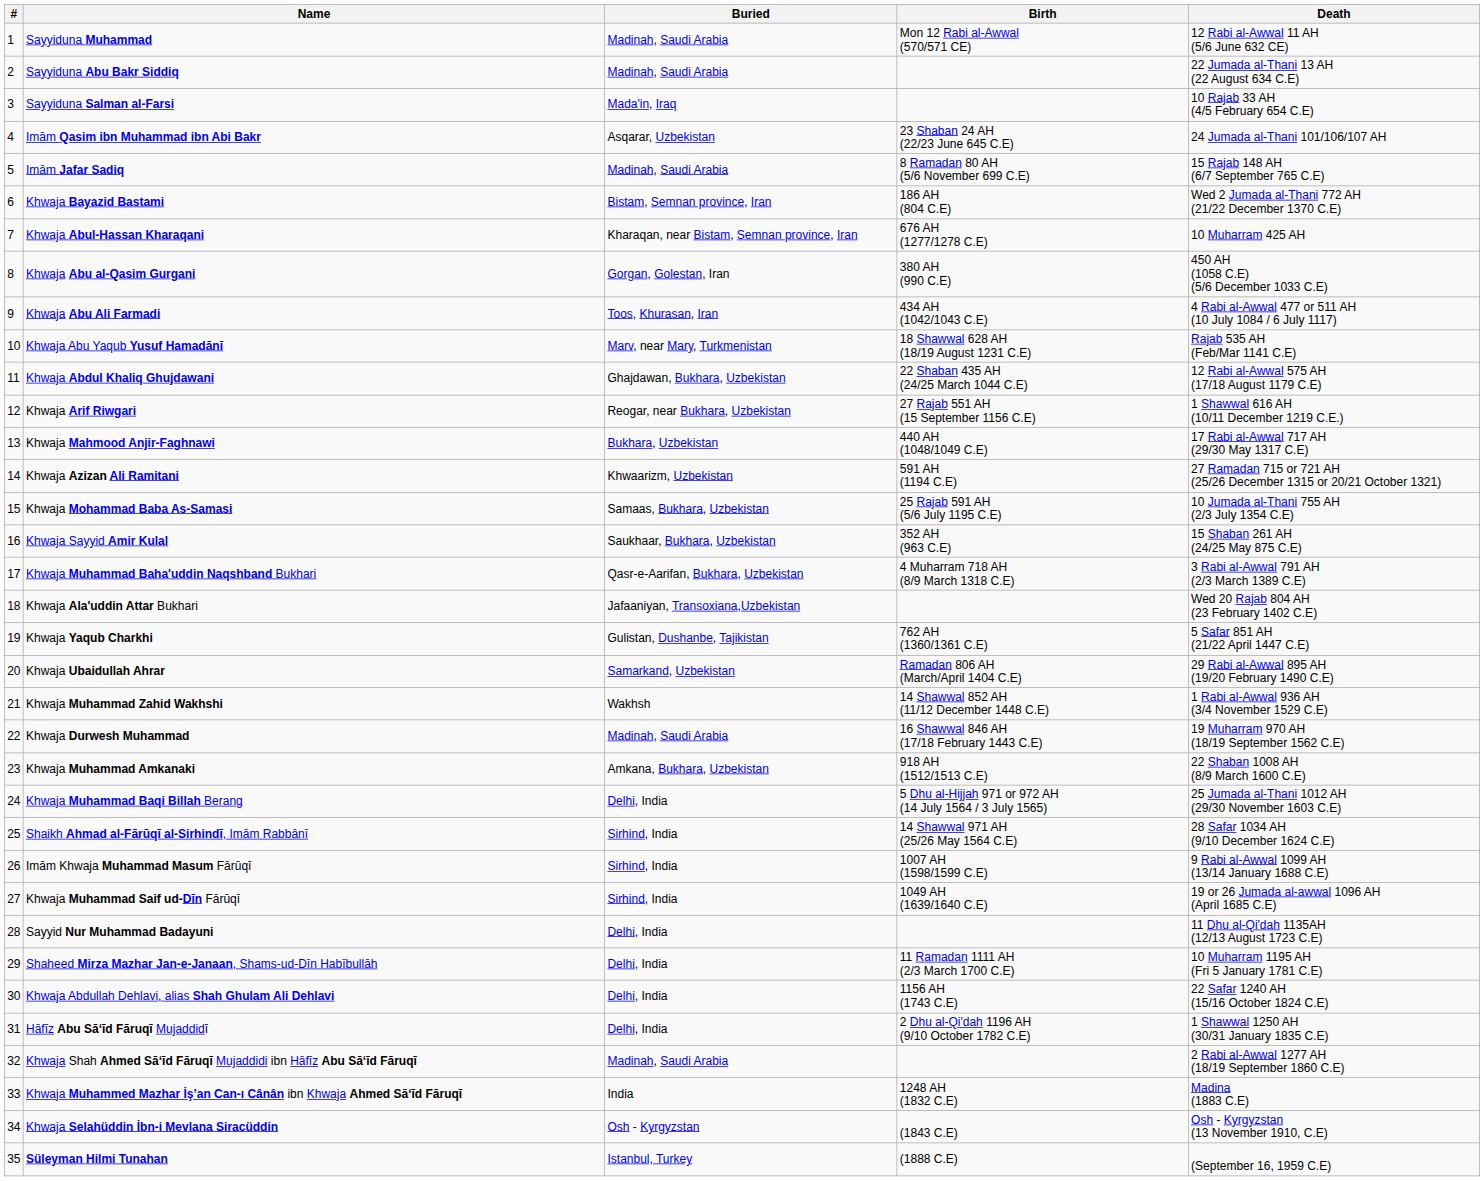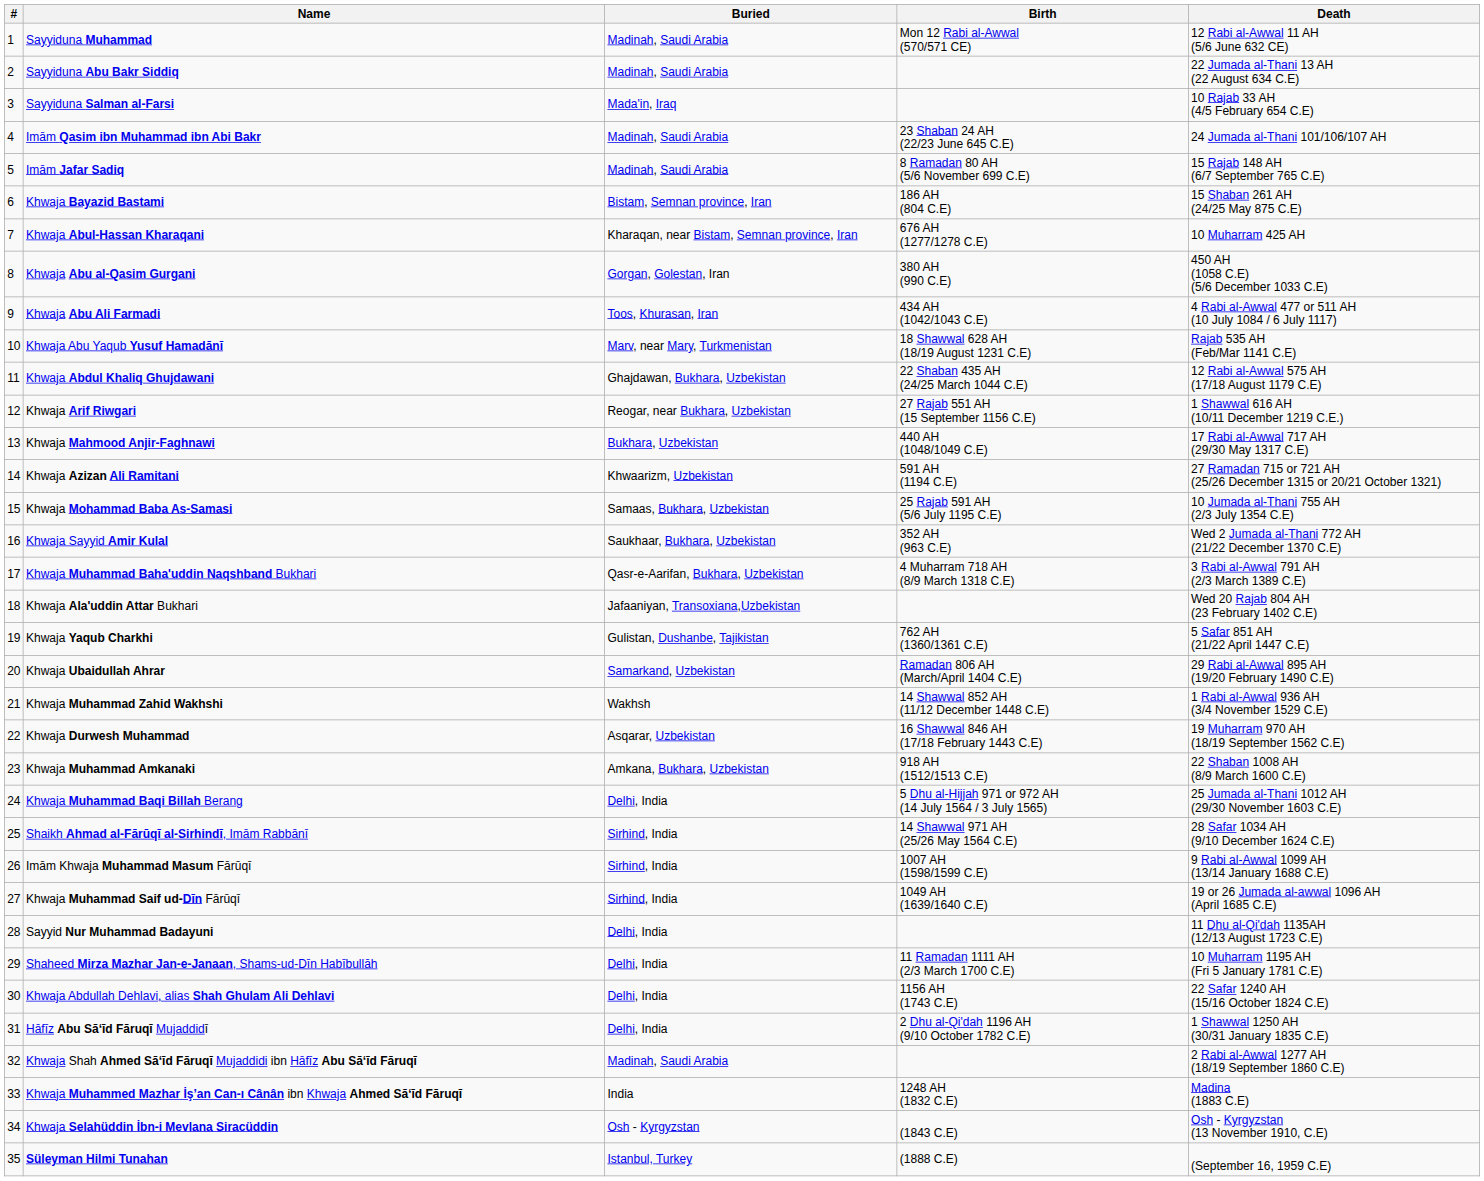 <table class="wikitable">
 <tr>
 <th>#</th>
 <th width="40%">Name</th>
 <th width="20%">Buried</th>
 <th width="20%">Birth</th>
 <th width="20%">Death</th>
 </tr>
 <tr>
 <td>1</td>
 <td><a href='#'>Sayyiduna <strong>Muhammad</strong></a></td>
 <td><a href='#'>Madinah</a>, <a href='#'>Saudi Arabia</a></td>
 <td>Mon 12 <a href='#'>Rabi al-Awwal</a><br>(570/571 CE)</td>
 <td>12 <a href='#'>Rabi al-Awwal</a> 11 AH<br>(5/6 June 632 CE)</td>
 </tr>
 <tr>
 <td>2</td>
 <td><a href='#'>Sayyiduna <strong>Abu Bakr Siddiq</strong></a></td>
 <td><a href='#'>Madinah</a>, <a href='#'>Saudi Arabia</a></td>
 <td></td>
 <td>22 <a href='#'>Jumada al-Thani</a> 13 AH<br>(22 August 634 C.E)</td>
 </tr>
 <tr>
 <td>3</td>
 <td><a href='#'>Sayyiduna <strong>Salman al-Farsi</strong></a></td>
 <td><a href='#'>Mada'in</a>, <a href='#'>Iraq</a></td>
 <td></td>
 <td>10 <a href='#'>Rajab</a> 33 AH<br>(4/5 February 654 C.E)</td>
 </tr>
 <tr>
 <td>4</td>
 <td><a href='#'>Imām <strong>Qasim ibn Muhammad ibn Abi Bakr</strong></a></td>
-<td>Asqarar, <a href='#'>Uzbekistan</a></td>
+<td><a href='#'>Madinah</a>, <a href='#'>Saudi Arabia</a></td>
 <td>23 <a href='#'>Shaban</a> 24 AH<br>(22/23 June 645 C.E)</td>
 <td>24 <a href='#'>Jumada al-Thani</a> 101/106/107 AH</td>
 </tr>
 <tr>
 <td>5</td>
 <td><a href='#'>Imām <strong>Jafar Sadiq</strong></a></td>
 <td><a href='#'>Madinah</a>, <a href='#'>Saudi Arabia</a></td>
 <td>8 <a href='#'>Ramadan</a> 80 AH<br>(5/6 November 699 C.E)</td>
 <td>15 <a href='#'>Rajab</a> 148 AH<br>(6/7 September 765 C.E)</td>
 </tr>
 <tr>
 <td>6</td>
 <td><a href='#'>Khwaja <strong>Bayazid Bastami</strong></a></td>
 <td><a href='#'>Bistam</a>, <a href='#'>Semnan province</a>, <a href='#'>Iran</a></td>
 <td>186 AH<br>(804 C.E)</td>
-<td>Wed 2 <a href='#'>Jumada al-Thani</a> 772 AH<br>(21/22 December 1370 C.E)</td>
+<td>15 <a href='#'>Shaban</a> 261 AH<br>(24/25 May 875 C.E)</td>
 </tr>
 <tr>
 <td>7</td>
 <td><a href='#'>Khwaja <strong>Abul-Hassan Kharaqani</strong></a></td>
 <td>Kharaqan, near <a href='#'>Bistam</a>, <a href='#'>Semnan province</a>, <a href='#'>Iran</a></td>
 <td>676 AH<br>(1277/1278 C.E)</td>
 <td>10 <a href='#'>Muharram</a> 425 AH</td>
 </tr>
 <tr>
 <td>8</td>
 <td><a href='#'>Khwaja</a> <strong><a href='#'>Abu al-Qasim Gurgani</a></strong></td>
 <td><a href='#'>Gorgan</a>, <a href='#'>Golestan</a>, Iran</td>
 <td>380 AH<br>(990 C.E)</td>
 <td>450 AH<br>(1058 C.E)<br>(5/6 December 1033 C.E)</td>
 </tr>
 <tr>
 <td>9</td>
 <td><a href='#'>Khwaja</a> <strong><a href='#'>Abu Ali Farmadi</a></strong></td>
 <td><a href='#'>Toos</a>, <a href='#'>Khurasan</a>, <a href='#'>Iran</a></td>
 <td>434 AH<br>(1042/1043 C.E)</td>
 <td>4 <a href='#'>Rabi al-Awwal</a> 477 or 511 AH<br>(10 July 1084 / 6 July 1117)</td>
 </tr>
 <tr>
 <td>10</td>
 <td><a href='#'>Khwaja Abu Yaqub <strong>Yusuf Hamadānī</strong></a></td>
 <td><a href='#'>Marv</a>, near <a href='#'>Mary</a>, <a href='#'>Turkmenistan</a></td>
 <td>18 <a href='#'>Shawwal</a> 628 AH<br>(18/19 August 1231 C.E)</td>
 <td><a href='#'>Rajab</a> 535 AH<br>(Feb/Mar 1141 C.E)</td>
 </tr>
 <tr>
 <td>11</td>
 <td><a href='#'>Khwaja <strong>Abdul Khaliq Ghujdawani</strong></a></td>
 <td>Ghajdawan, <a href='#'>Bukhara</a>, <a href='#'>Uzbekistan</a></td>
 <td>22 <a href='#'>Shaban</a> 435 AH<br>(24/25 March 1044 C.E)</td>
 <td>12 <a href='#'>Rabi al-Awwal</a> 575 AH<br>(17/18 August 1179 C.E)</td>
 </tr>
 <tr>
 <td>12</td>
 <td>Khwaja <strong><a href='#'>Arif Riwgari</a></strong></td>
 <td>Reogar, near <a href='#'>Bukhara</a>, <a href='#'>Uzbekistan</a></td>
 <td>27 <a href='#'>Rajab</a> 551 AH<br>(15 September 1156 C.E)</td>
 <td>1 <a href='#'>Shawwal</a> 616 AH<br>(10/11 December 1219 C.E.)</td>
 </tr>
 <tr>
 <td>13</td>
 <td>Khwaja <strong><a href='#'>Mahmood Anjir-Faghnawi</a></strong></td>
 <td><a href='#'>Bukhara</a>, <a href='#'>Uzbekistan</a></td>
 <td>440 AH<br>(1048/1049 C.E)</td>
 <td>17 <a href='#'>Rabi al-Awwal</a> 717 AH<br>(29/30 May 1317 C.E)</td>
 </tr>
 <tr>
 <td>14</td>
 <td>Khwaja <strong>Azizan <a href='#'>Ali Ramitani</a></strong></td>
 <td>Khwaarizm, <a href='#'>Uzbekistan</a></td>
 <td>591 AH<br>(1194 C.E)</td>
 <td>27 <a href='#'>Ramadan</a> 715 or 721 AH<br>(25/26 December 1315 or 20/21 October 1321)</td>
 </tr>
 <tr>
 <td>15</td>
 <td>Khwaja <strong><a href='#'>Mohammad Baba As-Samasi</a></strong></td>
 <td>Samaas, <a href='#'>Bukhara</a>, <a href='#'>Uzbekistan</a></td>
 <td>25 <a href='#'>Rajab</a> 591 AH<br>(5/6 July 1195 C.E)</td>
 <td>10 <a href='#'>Jumada al-Thani</a> 755 AH<br>(2/3 July 1354 C.E)</td>
 </tr>
 <tr>
 <td>16</td>
 <td><a href='#'>Khwaja Sayyid <strong>Amir Kulal</strong></a></td>
 <td>Saukhaar, <a href='#'>Bukhara</a>, <a href='#'>Uzbekistan</a></td>
 <td>352 AH<br>(963 C.E)</td>
-<td>15 <a href='#'>Shaban</a> 261 AH<br>(24/25 May 875 C.E)</td>
+<td>Wed 2 <a href='#'>Jumada al-Thani</a> 772 AH<br>(21/22 December 1370 C.E)</td>
 </tr>
 <tr>
 <td>17</td>
 <td><a href='#'>Khwaja <strong>Muhammad Baha'uddin Naqshband</strong> Bukhari</a></td>
 <td>Qasr-e-Aarifan, <a href='#'>Bukhara</a>, <a href='#'>Uzbekistan</a></td>
 <td>4 Muharram 718 AH<br>(8/9 March 1318 C.E)</td>
 <td>3 <a href='#'>Rabi al-Awwal</a> 791 AH<br>(2/3 March 1389 C.E)</td>
 </tr>
 <tr>
 <td>18</td>
 <td>Khwaja <strong>Ala'uddin Attar</strong> Bukhari</td>
 <td>Jafaaniyan, <a href='#'>Transoxiana</a>,<a href='#'>Uzbekistan</a></td>
 <td></td>
 <td>Wed 20 <a href='#'>Rajab</a> 804 AH<br>(23 February 1402 C.E)</td>
 </tr>
 <tr>
 <td>19</td>
 <td>Khwaja <strong>Yaqub Charkhi</strong></td>
 <td>Gulistan, <a href='#'>Dushanbe</a>, <a href='#'>Tajikistan</a></td>
 <td>762 AH<br>(1360/1361 C.E)</td>
 <td>5 <a href='#'>Safar</a> 851 AH<br>(21/22 April 1447 C.E)</td>
 </tr>
 <tr>
 <td>20</td>
 <td>Khwaja <strong>Ubaidullah Ahrar</strong></td>
 <td><a href='#'>Samarkand</a>, <a href='#'>Uzbekistan</a></td>
 <td><a href='#'>Ramadan</a> 806 AH<br>(March/April 1404 C.E)</td>
 <td>29 <a href='#'>Rabi al-Awwal</a> 895 AH<br>(19/20 February 1490 C.E)</td>
 </tr>
 <tr>
 <td>21</td>
 <td>Khwaja <strong>Muhammad Zahid Wakhshi</strong></td>
 <td>Wakhsh</td>
 <td>14 <a href='#'>Shawwal</a> 852 AH<br>(11/12 December 1448 C.E)</td>
 <td>1 <a href='#'>Rabi al-Awwal</a> 936 AH<br>(3/4 November 1529 C.E)</td>
 </tr>
 <tr>
 <td>22</td>
 <td>Khwaja <strong>Durwesh Muhammad</strong></td>
-<td><a href='#'>Madinah</a>, <a href='#'>Saudi Arabia</a></td>
+<td>Asqarar, <a href='#'>Uzbekistan</a></td>
 <td>16 <a href='#'>Shawwal</a> 846 AH<br>(17/18 February 1443 C.E)</td>
 <td>19 <a href='#'>Muharram</a> 970 AH<br>(18/19 September 1562 C.E)</td>
 </tr>
 <tr>
 <td>23</td>
 <td>Khwaja <strong>Muhammad Amkanaki</strong></td>
 <td>Amkana, <a href='#'>Bukhara</a>, <a href='#'>Uzbekistan</a></td>
 <td>918 AH<br>(1512/1513 C.E)</td>
 <td>22 <a href='#'>Shaban</a> 1008 AH<br>(8/9 March 1600 C.E)</td>
 </tr>
 <tr>
 <td>24</td>
 <td><a href='#'>Khwaja <strong>Muhammad Baqi Billah</strong> Berang</a></td>
 <td><a href='#'>Delhi</a>, India</td>
 <td>5 <a href='#'>Dhu al-Hijjah</a> 971 or 972 AH<br>(14 July 1564 / 3 July 1565)</td>
 <td>25 <a href='#'>Jumada al-Thani</a> 1012 AH<br>(29/30 November 1603 C.E)</td>
 </tr>
 <tr>
 <td>25</td>
 <td><a href='#'>Shaikh <strong>Ahmad al-Fārūqī al-Sirhindī</strong>, Imām Rabbānī</a></td>
 <td><a href='#'>Sirhind</a>, India</td>
 <td>14 <a href='#'>Shawwal</a> 971 AH<br>(25/26 May 1564 C.E)</td>
 <td>28 <a href='#'>Safar</a> 1034 AH<br>(9/10 December 1624 C.E)</td>
 </tr>
 <tr>
 <td>26</td>
 <td>Imām Khwaja <strong>Muhammad Masum</strong> Fārūqī</td>
 <td><a href='#'>Sirhind</a>, India</td>
 <td>1007 AH<br>(1598/1599 C.E)</td>
 <td>9 <a href='#'>Rabi al-Awwal</a> 1099 AH<br>(13/14 January 1688 C.E)</td>
 </tr>
 <tr>
 <td>27</td>
 <td>Khwaja <strong>Muhammad Saif ud-<a href='#'>Dīn</a></strong> Fārūqī</td>
 <td><a href='#'>Sirhind</a>, India</td>
 <td>1049 AH<br>(1639/1640 C.E)</td>
 <td>19 or 26 <a href='#'>Jumada al-awwal</a> 1096 AH<br>(April 1685 C.E)</td>
 </tr>
 <tr>
 <td>28</td>
 <td>Sayyid <strong>Nur Muhammad Badayuni</strong></td>
 <td><a href='#'>Delhi</a>, India</td>
 <td></td>
 <td>11 <a href='#'>Dhu al-Qi'dah</a> 1135AH<br>(12/13 August 1723 C.E)</td>
 </tr>
 <tr>
 <td>29</td>
 <td><a href='#'>Shaheed <strong>Mirza Mazhar Jan-e-Janaan</strong>, Shams-ud-Dīn Habībullāh</a></td>
 <td><a href='#'>Delhi</a>, India</td>
 <td>11 <a href='#'>Ramadan</a> 1111 AH<br>(2/3 March 1700 C.E)</td>
 <td>10 <a href='#'>Muharram</a> 1195 AH<br>(Fri 5 January 1781 C.E)</td>
 </tr>
 <tr>
 <td>30</td>
 <td><a href='#'>Khwaja Abdullah Dehlavi, alias <strong>Shah Ghulam Ali Dehlavi</strong></a></td>
 <td><a href='#'>Delhi</a>, India</td>
 <td>1156 AH<br>(1743 C.E)</td>
 <td>22 <a href='#'>Safar</a> 1240 AH<br>(15/16 October 1824 C.E)</td>
 </tr>
 <tr>
 <td>31</td>
 <td><a href='#'>Hāfīz</a> <strong>Abu Sā‘īd Fāruqī</strong> <a href='#'>Mujaddid</a>ī</td>
 <td><a href='#'>Delhi</a>, India</td>
 <td>2 <a href='#'>Dhu al-Qi'dah</a> 1196 AH<br>(9/10 October 1782 C.E)</td>
 <td>1 <a href='#'>Shawwal</a> 1250 AH<br>(30/31 January 1835 C.E)</td>
 </tr>
 <tr>
 <td>32</td>
 <td><a href='#'>Khwaja</a> Shah <strong>Ahmed Sā‘īd Fāruqī</strong> <a href='#'>Mujaddidi</a> ibn <a href='#'>Hāfīz</a> <strong>Abu Sā‘īd Fāruqī</strong></td>
 <td><a href='#'>Madinah</a>, <a href='#'>Saudi Arabia</a></td>
 <td></td>
 <td>2 <a href='#'>Rabi al-Awwal</a> 1277 AH<br>(18/19 September 1860 C.E)</td>
 </tr>
 <tr>
 <td>33</td>
 <td><a href='#'>Khwaja <strong>Muhammed Mazhar İş’an Can-ı Cânân</strong></a> ibn <a href='#'>Khwaja</a> <strong>Ahmed Sā‘īd Fāruqī</strong></td>
 <td>India</td>
 <td>1248 AH<br>(1832 C.E)</td>
 <td><a href='#'>Madina</a><br>(1883 C.E)</td>
 </tr>
 <tr>
 <td>34</td>
 <td><a href='#'>Khwaja <strong>Selahüddin İbn-i Mevlana Siracüddin</strong></a></td>
 <td><a href='#'>Osh</a> -  <a href='#'>Kyrgyzstan</a></td>
 <td><br>(1843 C.E)</td>
 <td><a href='#'>Osh</a> -  <a href='#'>Kyrgyzstan</a><br>(13 November 1910, C.E)</td>
 </tr>
 <tr>
 <td>35</td>
 <td><strong><a href='#'>Süleyman Hilmi Tunahan</a></strong></td>
 <td><a href='#'>Istanbul, Turkey</a></td>
 <td>(1888 C.E)</td>
 <td><br>(September 16, 1959 C.E)</td>
 </tr>
 </table>
